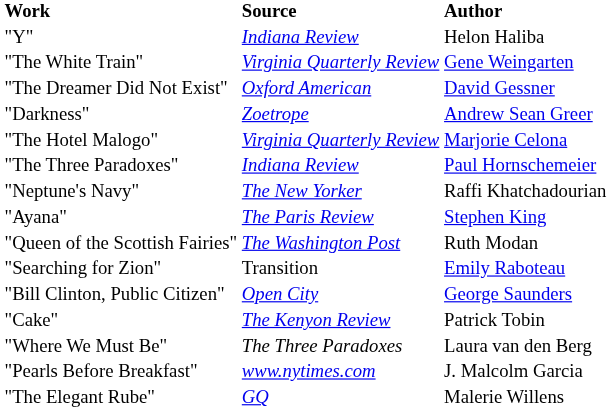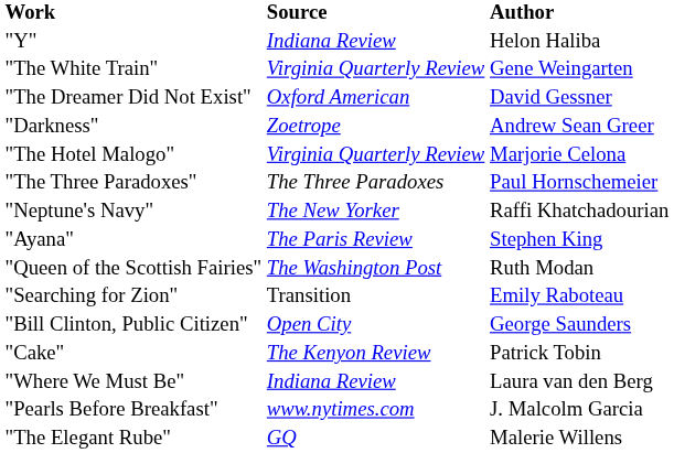 <table>
 <tr>
 <td><strong>Work</strong></td>
 <td><strong>Source</strong></td>
 <td><strong>Author</strong></td>
 </tr>
 <tr>
 <td>"Y"</td>
 <td><em><a href='#'>Indiana Review</a></em></td>
 <td>Helon Haliba</td>
 </tr>
 <tr>
 <td>"The White Train"</td>
 <td><em><a href='#'>Virginia Quarterly Review</a></em></td>
 <td><a href='#'>Gene Weingarten</a></td>
 </tr>
 <tr>
 <td>"The Dreamer Did Not Exist"</td>
 <td><em><a href='#'>Oxford American</a></em></td>
 <td><a href='#'>David Gessner</a></td>
 </tr>
 <tr>
 <td>"Darkness"</td>
 <td><em><a href='#'>Zoetrope</a></em></td>
 <td><a href='#'>Andrew Sean Greer</a></td>
 </tr>
 <tr>
 <td>"The Hotel Malogo"</td>
 <td><em><a href='#'>Virginia Quarterly Review</a></em></td>
 <td><a href='#'>Marjorie Celona</a></td>
 </tr>
 <tr>
 <td>"The Three Paradoxes"</td>
-<td><em><a href='#'>Indiana Review</a></em></td>
+<td><em>The Three Paradoxes</em></td>
 <td><a href='#'>Paul Hornschemeier</a></td>
 </tr>
 <tr>
 <td>"Neptune's Navy"</td>
 <td><em><a href='#'>The New Yorker</a></em></td>
 <td>Raffi Khatchadourian</td>
 </tr>
 <tr>
 <td>"Ayana"</td>
 <td><em><a href='#'>The Paris Review</a></em></td>
 <td><a href='#'>Stephen King</a></td>
 </tr>
 <tr>
 <td>"Queen of the Scottish Fairies"</td>
 <td><em><a href='#'>The Washington Post</a></em></td>
 <td>Ruth Modan</td>
 </tr>
 <tr>
 <td>"Searching for Zion"</td>
 <td>Transition</td>
 <td><a href='#'>Emily Raboteau</a></td>
 </tr>
 <tr>
 <td>"Bill Clinton, Public Citizen"</td>
 <td><em><a href='#'>Open City</a></em></td>
 <td><a href='#'>George Saunders</a></td>
 </tr>
 <tr>
 <td>"Cake"</td>
 <td><em><a href='#'>The Kenyon Review</a></em></td>
 <td>Patrick Tobin</td>
 </tr>
 <tr>
 <td>"Where We Must Be"</td>
-<td><em>The Three Paradoxes</em></td>
+<td><em><a href='#'>Indiana Review</a></em></td>
 <td>Laura van den Berg</td>
 </tr>
 <tr>
 <td>"Pearls Before Breakfast"</td>
 <td><em><a href='#'>www.nytimes.com</a></em></td>
 <td>J. Malcolm Garcia</td>
 </tr>
 <tr>
 <td>"The Elegant Rube"</td>
 <td><em><a href='#'>GQ</a></em></td>
 <td>Malerie Willens</td>
 </tr>
 <tr>
 </tr>
 <tr>
 </tr>
 </table>
